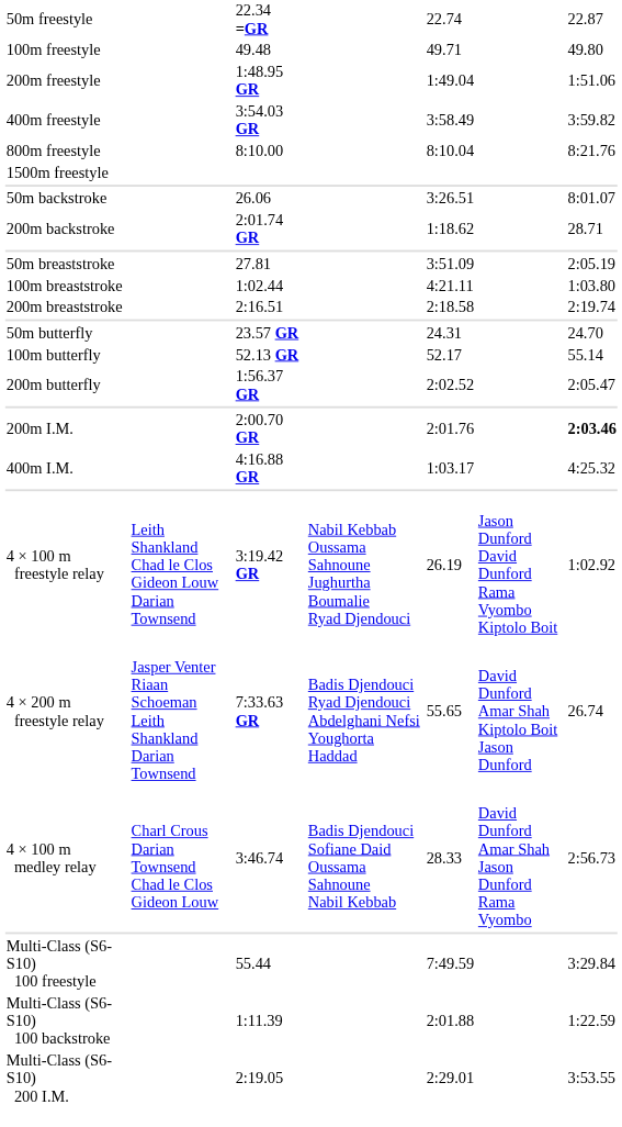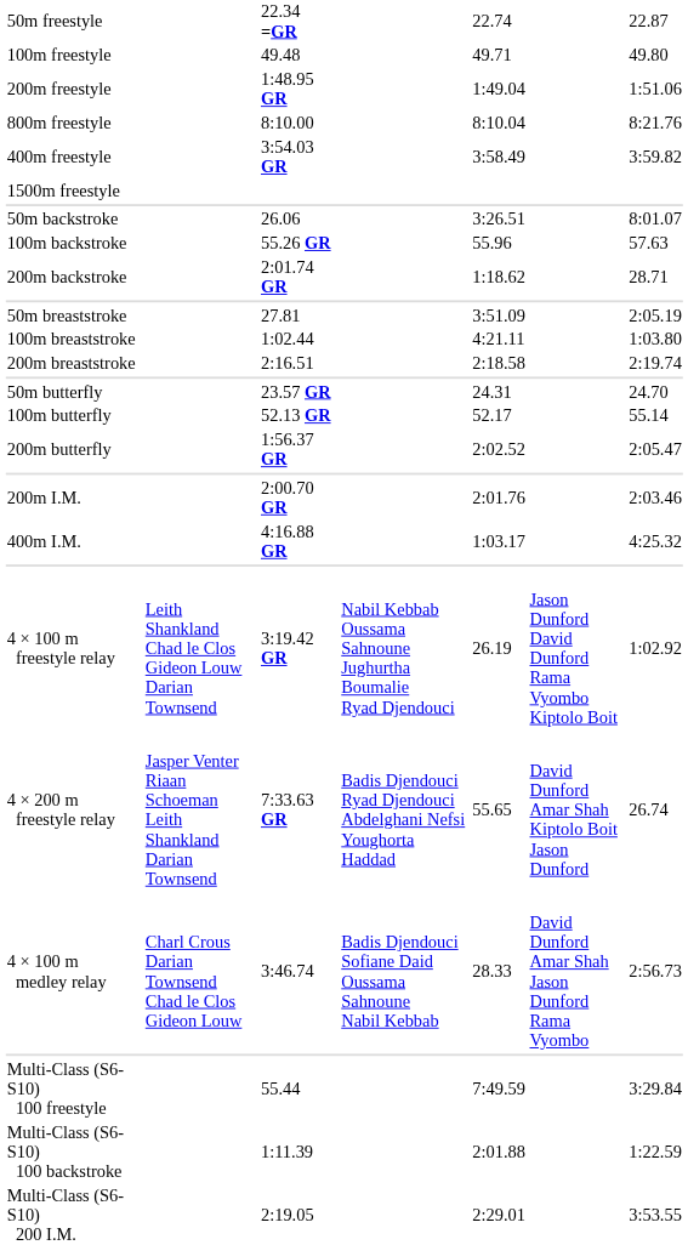 <table>
 <tr>
 <td>50m freestyle</td>
 <td></td>
 <td>22.34 <strong>=<a href='#'>GR</a></strong></td>
 <td></td>
 <td>22.74</td>
 <td></td>
 <td>22.87</td>
 </tr>
 <tr>
 <td>100m freestyle</td>
 <td></td>
 <td>49.48</td>
 <td></td>
 <td>49.71</td>
 <td></td>
 <td>49.80</td>
 </tr>
 <tr>
 <td>200m freestyle</td>
 <td></td>
 <td>1:48.95 <strong><a href='#'>GR</a></strong></td>
 <td></td>
 <td>1:49.04</td>
 <td></td>
 <td>1:51.06</td>
 </tr>
 <tr>
+<td>800m freestyle</td>
+<td></td>
+<td>8:10.00</td>
+<td></td>
+<td>8:10.04</td>
+<td></td>
+<td>8:21.76</td>
+</tr>
+<tr>
 <td>400m freestyle</td>
 <td></td>
 <td>3:54.03  <strong><a href='#'>GR</a></strong></td>
 <td></td>
 <td>3:58.49</td>
 <td></td>
 <td>3:59.82</td>
-</tr>
-<tr>
-<td>800m freestyle</td>
-<td></td>
-<td>8:10.00</td>
-<td></td>
-<td>8:10.04</td>
-<td></td>
-<td>8:21.76</td>
 </tr>
 <tr>
 <td>1500m freestyle</td>
 <td></td>
 <td></td>
 <td></td>
 <td></td>
 <td></td>
 <td></td>
 </tr>
 <tr bgcolor=#DDDDDD>
 <td colspan=7></td>
 </tr>
 <tr>
 <td>50m backstroke</td>
 <td></td>
 <td>26.06</td>
 <td></td>
 <td>3:26.51</td>
 <td></td>
 <td>8:01.07</td>
+</tr>
+<tr>
+<td>100m backstroke</td>
+<td></td>
+<td>55.26 <strong><a href='#'>GR</a></strong></td>
+<td></td>
+<td>55.96</td>
+<td></td>
+<td>57.63</td>
 </tr>
 <tr>
 <td>200m backstroke</td>
 <td></td>
 <td>2:01.74 <strong><a href='#'>GR</a></strong></td>
 <td></td>
 <td>1:18.62</td>
 <td></td>
 <td>28.71</td>
 </tr>
 <tr bgcolor=#DDDDDD>
 <td colspan=7></td>
 </tr>
 <tr>
 <td>50m breaststroke</td>
 <td></td>
 <td>27.81</td>
 <td></td>
 <td>3:51.09</td>
 <td></td>
 <td>2:05.19</td>
 </tr>
 <tr>
 <td>100m breaststroke</td>
 <td></td>
 <td>1:02.44</td>
 <td></td>
 <td>4:21.11</td>
 <td></td>
 <td>1:03.80</td>
 </tr>
 <tr>
 <td>200m breaststroke</td>
 <td></td>
 <td>2:16.51</td>
 <td></td>
 <td>2:18.58</td>
 <td></td>
 <td>2:19.74</td>
 </tr>
 <tr bgcolor=#DDDDDD>
 <td colspan=7></td>
 </tr>
 <tr>
 <td>50m butterfly</td>
 <td></td>
 <td>23.57 <strong><a href='#'>GR</a></strong></td>
 <td></td>
 <td>24.31</td>
 <td></td>
 <td>24.70</td>
 </tr>
 <tr>
 <td>100m butterfly</td>
 <td></td>
 <td>52.13 <strong><a href='#'>GR</a></strong></td>
 <td></td>
 <td>52.17</td>
 <td></td>
 <td>55.14</td>
 </tr>
 <tr>
 <td>200m butterfly</td>
 <td></td>
 <td>1:56.37 <strong><a href='#'>GR</a></strong></td>
 <td></td>
 <td>2:02.52</td>
 <td></td>
 <td>2:05.47</td>
 </tr>
 <tr bgcolor=#DDDDDD>
 <td colspan=7></td>
 </tr>
 <tr>
 <td>200m I.M.</td>
 <td></td>
 <td>2:00.70 <strong><a href='#'>GR</a></strong></td>
 <td></td>
 <td>2:01.76</td>
 <td></td>
-<td><strong>2:03.46</strong></td>
+<td>2:03.46</td>
 </tr>
 <tr>
 <td>400m I.M.</td>
 <td></td>
 <td>4:16.88 <strong><a href='#'>GR</a></strong></td>
 <td></td>
 <td>1:03.17</td>
 <td></td>
 <td>4:25.32</td>
 </tr>
 <tr bgcolor=#DDDDDD>
 <td colspan=7></td>
 </tr>
 <tr>
 <td>4 × 100 m <br>  freestyle relay</td>
 <td> <br><a href='#'>Leith Shankland</a><br><a href='#'>Chad le Clos</a> <br><a href='#'>Gideon Louw</a><br><a href='#'>Darian Townsend</a></td>
 <td>3:19.42 <strong><a href='#'>GR</a></strong></td>
 <td> <br><a href='#'>Nabil Kebbab</a><br><a href='#'>Oussama Sahnoune</a> <br><a href='#'>Jughurtha Boumalie</a><br><a href='#'>Ryad Djendouci</a></td>
 <td>26.19</td>
 <td> <br><a href='#'>Jason Dunford</a><br><a href='#'>David Dunford</a> <br><a href='#'>Rama Vyombo</a><br><a href='#'>Kiptolo Boit</a></td>
 <td>1:02.92</td>
 </tr>
 <tr>
 <td>4 × 200 m <br>  freestyle relay</td>
 <td> <br><a href='#'>Jasper Venter</a><br><a href='#'>Riaan Schoeman</a> <br><a href='#'>Leith Shankland</a><br><a href='#'>Darian Townsend</a></td>
 <td>7:33.63 <strong><a href='#'>GR</a></strong></td>
 <td> <br><a href='#'>Badis Djendouci</a><br><a href='#'>Ryad Djendouci</a> <br><a href='#'>Abdelghani Nefsi</a><br><a href='#'>Youghorta Haddad</a></td>
 <td>55.65</td>
 <td> <br><a href='#'>David Dunford</a><br><a href='#'>Amar Shah</a> <br><a href='#'>Kiptolo Boit</a><br><a href='#'>Jason Dunford</a></td>
 <td>26.74</td>
 </tr>
 <tr>
 <td>4 × 100 m <br>  medley relay</td>
 <td> <br><a href='#'>Charl Crous</a><br><a href='#'>Darian Townsend</a> <br><a href='#'>Chad le Clos</a><br><a href='#'>Gideon Louw</a></td>
 <td>3:46.74</td>
 <td> <br><a href='#'>Badis Djendouci</a><br><a href='#'>Sofiane Daid</a> <br><a href='#'>Oussama Sahnoune</a><br><a href='#'>Nabil Kebbab</a></td>
 <td>28.33</td>
 <td> <br><a href='#'>David Dunford</a><br><a href='#'>Amar Shah</a> <br><a href='#'>Jason Dunford</a><br><a href='#'>Rama Vyombo</a></td>
 <td>2:56.73</td>
 </tr>
 <tr bgcolor=#DDDDDD>
 <td colspan=7></td>
 </tr>
 <tr>
 <td>Multi-Class (S6-S10) <br>  100 freestyle</td>
 <td></td>
 <td>55.44</td>
 <td></td>
 <td>7:49.59</td>
 <td></td>
 <td>3:29.84</td>
 </tr>
 <tr>
 <td>Multi-Class (S6-S10) <br>  100 backstroke</td>
 <td></td>
 <td>1:11.39</td>
 <td></td>
 <td>2:01.88</td>
 <td></td>
 <td>1:22.59</td>
 </tr>
 <tr>
 <td>Multi-Class (S6-S10) <br>  200 I.M.</td>
 <td></td>
 <td>2:19.05</td>
 <td></td>
 <td>2:29.01</td>
 <td></td>
 <td>3:53.55</td>
 </tr>
 <tr>
 </tr>
 </table>
